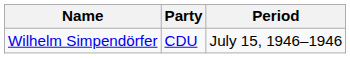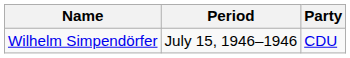 <table class="wikitable">
 <tr>
 <th>Name</th>
+<th>Period</th>
 <th>Party</th>
-<th>Period</th>
 </tr>
 <tr>
 <td><a href='#'>Wilhelm Simpendörfer</a></td>
+<td>July 15, 1946–1946</td>
 <td><a href='#'>CDU</a></td>
-<td>July 15, 1946–1946</td>
 </tr>
 </table>
